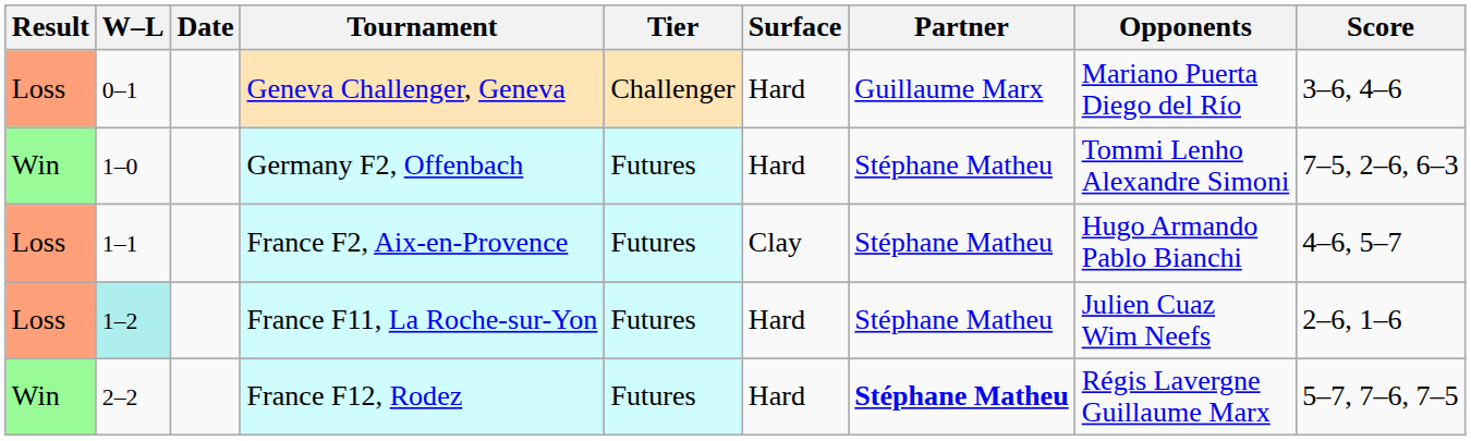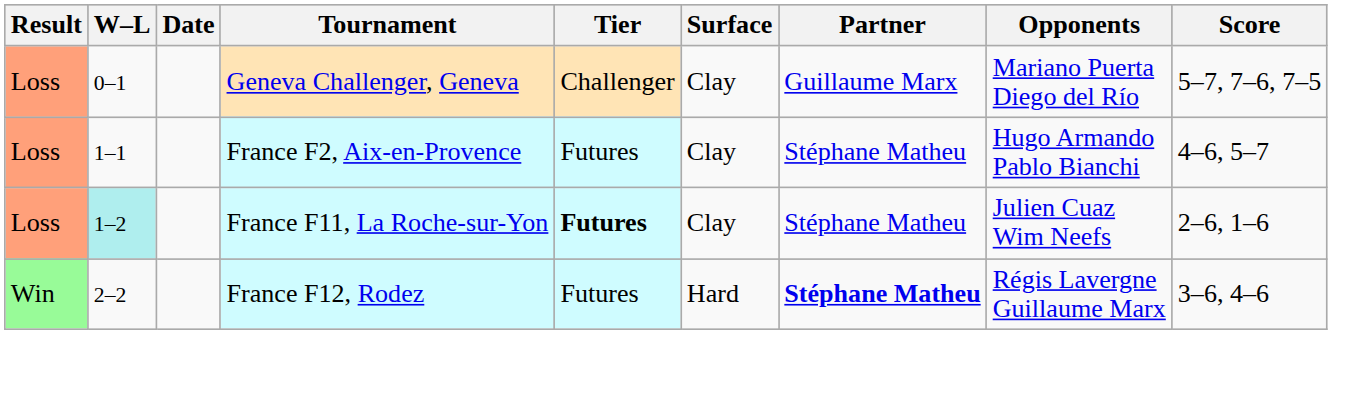 <table class="sortable wikitable">
 <tr>
 <th>Result</th>
 <th class="unsortable">W–L</th>
 <th>Date</th>
 <th>Tournament</th>
 <th>Tier</th>
 <th>Surface</th>
 <th>Partner</th>
 <th>Opponents</th>
 <th class="unsortable">Score</th>
 </tr>
 <tr>
 <td style="background:#ffa07a;">Loss</td>
 <td><small>0–1</small></td>
 <td></td>
 <td style="background:moccasin;"><a href='#'>Geneva Challenger</a>, <a href='#'>Geneva</a></td>
 <td style="background:moccasin;">Challenger</td>
-<td>Hard</td>
+<td>Clay</td>
 <td> <a href='#'>Guillaume Marx</a></td>
 <td> <a href='#'>Mariano Puerta</a> <br>  <a href='#'>Diego del Río</a></td>
-<td>3–6, 4–6</td>
-</tr>
-<tr>
-<td style="background:#98fb98;">Win</td>
-<td><small>1–0</small></td>
-<td></td>
-<td style="background:#cffcff;">Germany F2, <a href='#'>Offenbach</a></td>
-<td style="background:#cffcff;">Futures</td>
-<td>Hard</td>
-<td> <a href='#'>Stéphane Matheu</a></td>
-<td> <a href='#'>Tommi Lenho</a> <br>  <a href='#'>Alexandre Simoni</a></td>
-<td>7–5, 2–6, 6–3</td>
+<td>5–7, 7–6, 7–5</td>
 </tr>
 <tr>
 <td style="background:#ffa07a;">Loss</td>
 <td><small>1–1</small></td>
 <td></td>
 <td style="background:#cffcff;">France F2, <a href='#'>Aix-en-Provence</a></td>
 <td style="background:#cffcff;">Futures</td>
 <td>Clay</td>
 <td> <a href='#'>Stéphane Matheu</a></td>
 <td> <a href='#'>Hugo Armando</a> <br>  <a href='#'>Pablo Bianchi</a></td>
 <td>4–6, 5–7</td>
 </tr>
 <tr>
 <td style="background:#ffa07a;">Loss</td>
 <td style="background: paleturquoise;"><small>1–2</small></td>
 <td></td>
 <td style="background:#cffcff;">France F11, <a href='#'>La Roche-sur-Yon</a></td>
-<td style="background:#cffcff;">Futures</td>
-<td>Hard</td>
+<td style="background:#cffcff;"><strong>Futures</strong></td>
+<td>Clay</td>
 <td> <a href='#'>Stéphane Matheu</a></td>
 <td> <a href='#'>Julien Cuaz</a> <br>  <a href='#'>Wim Neefs</a></td>
 <td>2–6, 1–6</td>
 </tr>
 <tr>
 <td style="background:#98fb98;">Win</td>
 <td><small>2–2</small></td>
 <td></td>
 <td style="background:#cffcff;">France F12, <a href='#'>Rodez</a></td>
 <td style="background:#cffcff;">Futures</td>
 <td>Hard</td>
 <td><strong> <a href='#'>Stéphane Matheu</a></strong></td>
 <td> <a href='#'>Régis Lavergne</a> <br>  <a href='#'>Guillaume Marx</a></td>
-<td>5–7, 7–6, 7–5</td>
+<td>3–6, 4–6</td>
 </tr>
 </table>
